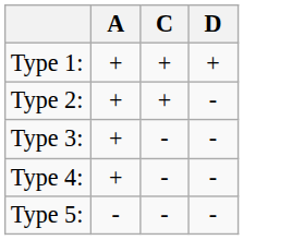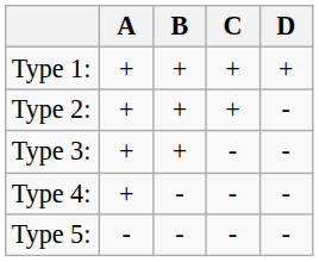 <table class="wikitable">
 <tr>
 <th width="50"></th>
 <th width="25">A</th>
+<th width="25">B</th>
 <th width="25">C</th>
 <th width="25">D</th>
 </tr>
 <tr>
 <td>Type 1:</td>
 <td align='center'>+</td>
 <td align='center'>+</td>
 <td align='center'>+</td>
+<td align='center'>+</td>
 </tr>
 <tr>
 <td>Type 2:</td>
+<td align='center'>+</td>
 <td align='center'>+</td>
 <td align='center'>+</td>
 <td align='center'>-</td>
 </tr>
 <tr>
 <td>Type 3:</td>
+<td align='center'>+</td>
 <td align='center'>+</td>
 <td align='center'>-</td>
 <td align='center'>-</td>
 </tr>
 <tr>
 <td>Type 4:</td>
 <td align='center'>+</td>
 <td align='center'>-</td>
 <td align='center'>-</td>
+<td align='center'>-</td>
 </tr>
 <tr>
 <td>Type 5:</td>
 <td align='center'>-</td>
 <td align='center'>-</td>
 <td align='center'>-</td>
+<td align='center'>-</td>
 </tr>
 </table>
